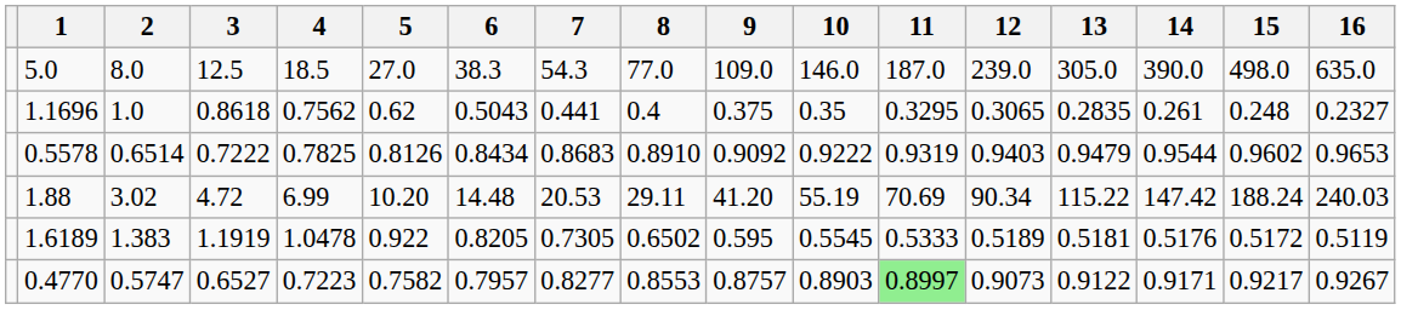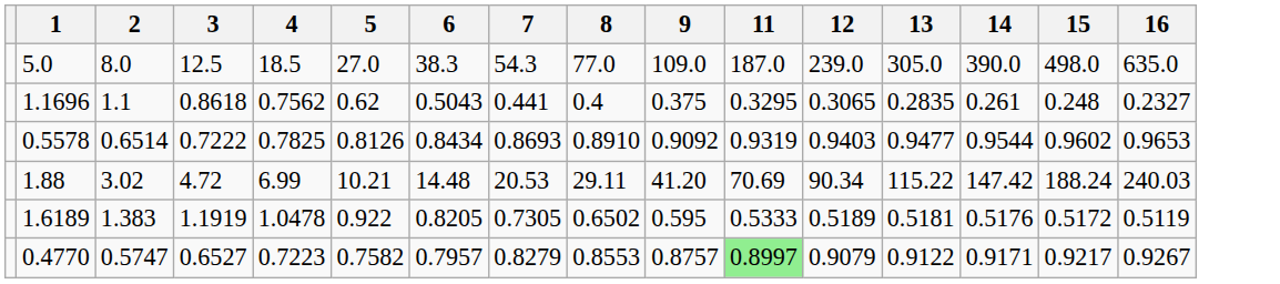 <table class="wikitable">
 <tr>
 <th></th>
 <th>1</th>
 <th>2</th>
 <th>3</th>
 <th>4</th>
 <th>5</th>
 <th>6</th>
 <th>7</th>
 <th>8</th>
 <th>9</th>
-<th>10</th>
 <th>11</th>
 <th>12</th>
 <th>13</th>
 <th>14</th>
 <th>15</th>
 <th>16</th>
 </tr>
 <tr>
 <td></td>
 <td>5.0</td>
 <td>8.0</td>
 <td>12.5</td>
 <td>18.5</td>
 <td>27.0</td>
 <td>38.3</td>
 <td>54.3</td>
 <td>77.0</td>
 <td>109.0</td>
-<td>146.0</td>
 <td>187.0</td>
 <td>239.0</td>
 <td>305.0</td>
 <td>390.0</td>
 <td>498.0</td>
 <td>635.0</td>
 </tr>
 <tr>
 <td></td>
 <td>1.1696</td>
-<td>1.0</td>
+<td>1.1</td>
 <td>0.8618</td>
 <td>0.7562</td>
 <td>0.62</td>
 <td>0.5043</td>
 <td>0.441</td>
 <td>0.4</td>
 <td>0.375</td>
-<td>0.35</td>
 <td>0.3295</td>
 <td>0.3065</td>
 <td>0.2835</td>
 <td>0.261</td>
 <td>0.248</td>
 <td>0.2327</td>
 </tr>
 <tr>
 <td></td>
 <td>0.5578</td>
 <td>0.6514</td>
 <td>0.7222</td>
 <td>0.7825</td>
 <td>0.8126</td>
 <td>0.8434</td>
-<td>0.8683</td>
+<td>0.8693</td>
 <td>0.8910</td>
 <td>0.9092</td>
-<td>0.9222</td>
 <td>0.9319</td>
 <td>0.9403</td>
-<td>0.9479</td>
+<td>0.9477</td>
 <td>0.9544</td>
 <td>0.9602</td>
 <td>0.9653</td>
 </tr>
 <tr>
 <td></td>
 <td>1.88</td>
 <td>3.02</td>
 <td>4.72</td>
 <td>6.99</td>
-<td>10.20</td>
+<td>10.21</td>
 <td>14.48</td>
 <td>20.53</td>
 <td>29.11</td>
 <td>41.20</td>
-<td>55.19</td>
 <td>70.69</td>
 <td>90.34</td>
 <td>115.22</td>
 <td>147.42</td>
 <td>188.24</td>
 <td>240.03</td>
 </tr>
 <tr>
 <td></td>
 <td>1.6189</td>
 <td>1.383</td>
 <td>1.1919</td>
 <td>1.0478</td>
 <td>0.922</td>
 <td>0.8205</td>
 <td>0.7305</td>
 <td>0.6502</td>
 <td>0.595</td>
-<td>0.5545</td>
 <td>0.5333</td>
 <td>0.5189</td>
 <td>0.5181</td>
 <td>0.5176</td>
 <td>0.5172</td>
 <td>0.5119</td>
 </tr>
 <tr>
 <td></td>
 <td>0.4770</td>
 <td>0.5747</td>
 <td>0.6527</td>
 <td>0.7223</td>
 <td>0.7582</td>
 <td>0.7957</td>
-<td>0.8277</td>
+<td>0.8279</td>
 <td>0.8553</td>
 <td>0.8757</td>
-<td>0.8903</td>
 <td style="background: lightgreen;">0.8997</td>
-<td>0.9073</td>
+<td>0.9079</td>
 <td>0.9122</td>
 <td>0.9171</td>
 <td>0.9217</td>
 <td>0.9267</td>
 </tr>
 </table>
